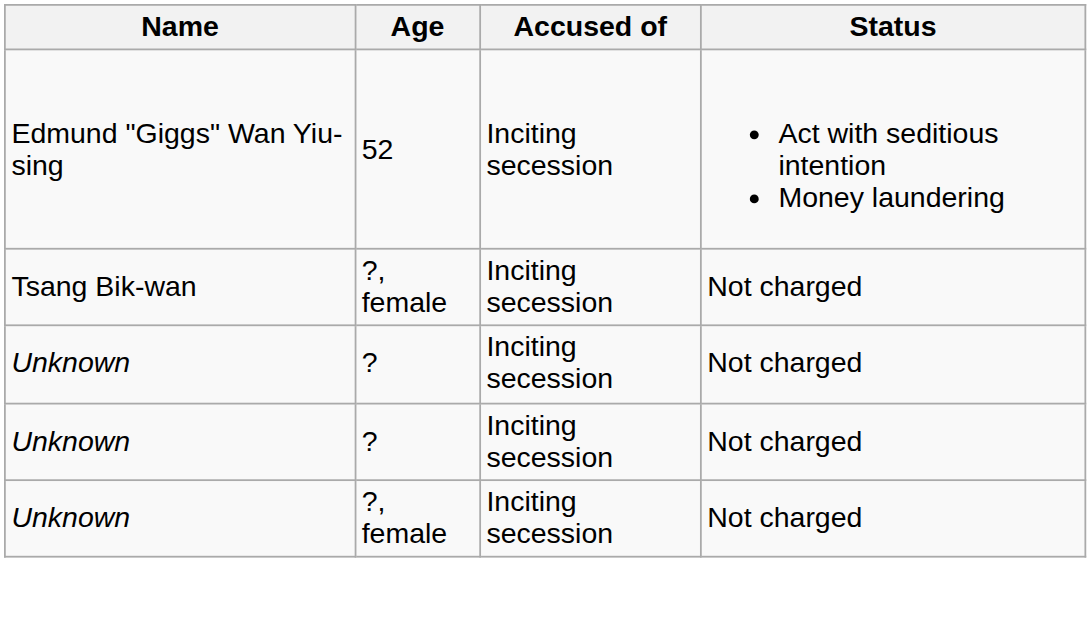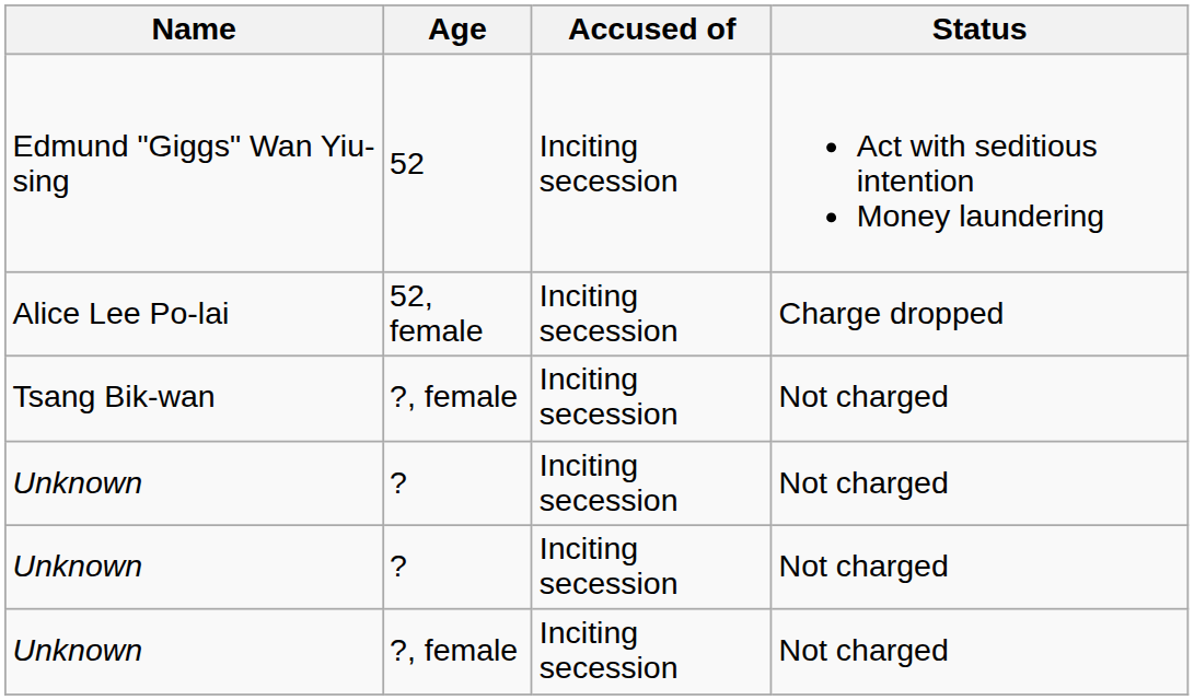 <table class="wikitable">
 <tr>
 <th>Name</th>
 <th>Age</th>
 <th>Accused of</th>
 <th>Status</th>
 </tr>
 <tr>
 <td>Edmund "Giggs" Wan Yiu-sing</td>
 <td>52</td>
 <td>Inciting secession</td>
 <td><br><ul><li>Act with seditious intention</li><li>Money laundering</li></ul></td>
+</tr>
+<tr>
+<td>Alice Lee Po-lai</td>
+<td>52, female</td>
+<td>Inciting secession</td>
+<td>Charge dropped</td>
 </tr>
 <tr>
 <td>Tsang Bik-wan</td>
 <td>?, female</td>
 <td>Inciting secession</td>
 <td>Not charged</td>
 </tr>
 <tr>
 <td><em>Unknown</em></td>
 <td>?</td>
 <td>Inciting secession</td>
 <td>Not charged</td>
 </tr>
 <tr>
 <td><em>Unknown</em></td>
 <td>?</td>
 <td>Inciting secession</td>
 <td>Not charged</td>
 </tr>
 <tr>
 <td><em>Unknown</em></td>
 <td>?, female</td>
 <td>Inciting secession</td>
 <td>Not charged</td>
 </tr>
 </table>
